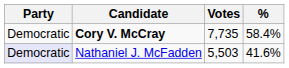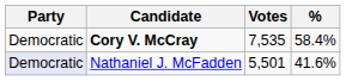 <table class="wikitable">
 <tr>
 <th>Party</th>
 <th>Candidate</th>
 <th>Votes</th>
 <th>%</th>
 </tr>
 <tr>
 <td>Democratic</td>
 <td><strong>Cory V. McCray</strong></td>
-<td>7,735</td>
+<td>7,535</td>
 <td>58.4%</td>
 </tr>
 <tr>
 <td style="background: lavender;">Democratic</td>
 <td><a href='#'>Nathaniel J. McFadden</a></td>
-<td>5,503</td>
+<td>5,501</td>
 <td>41.6%</td>
 </tr>
 </table>
